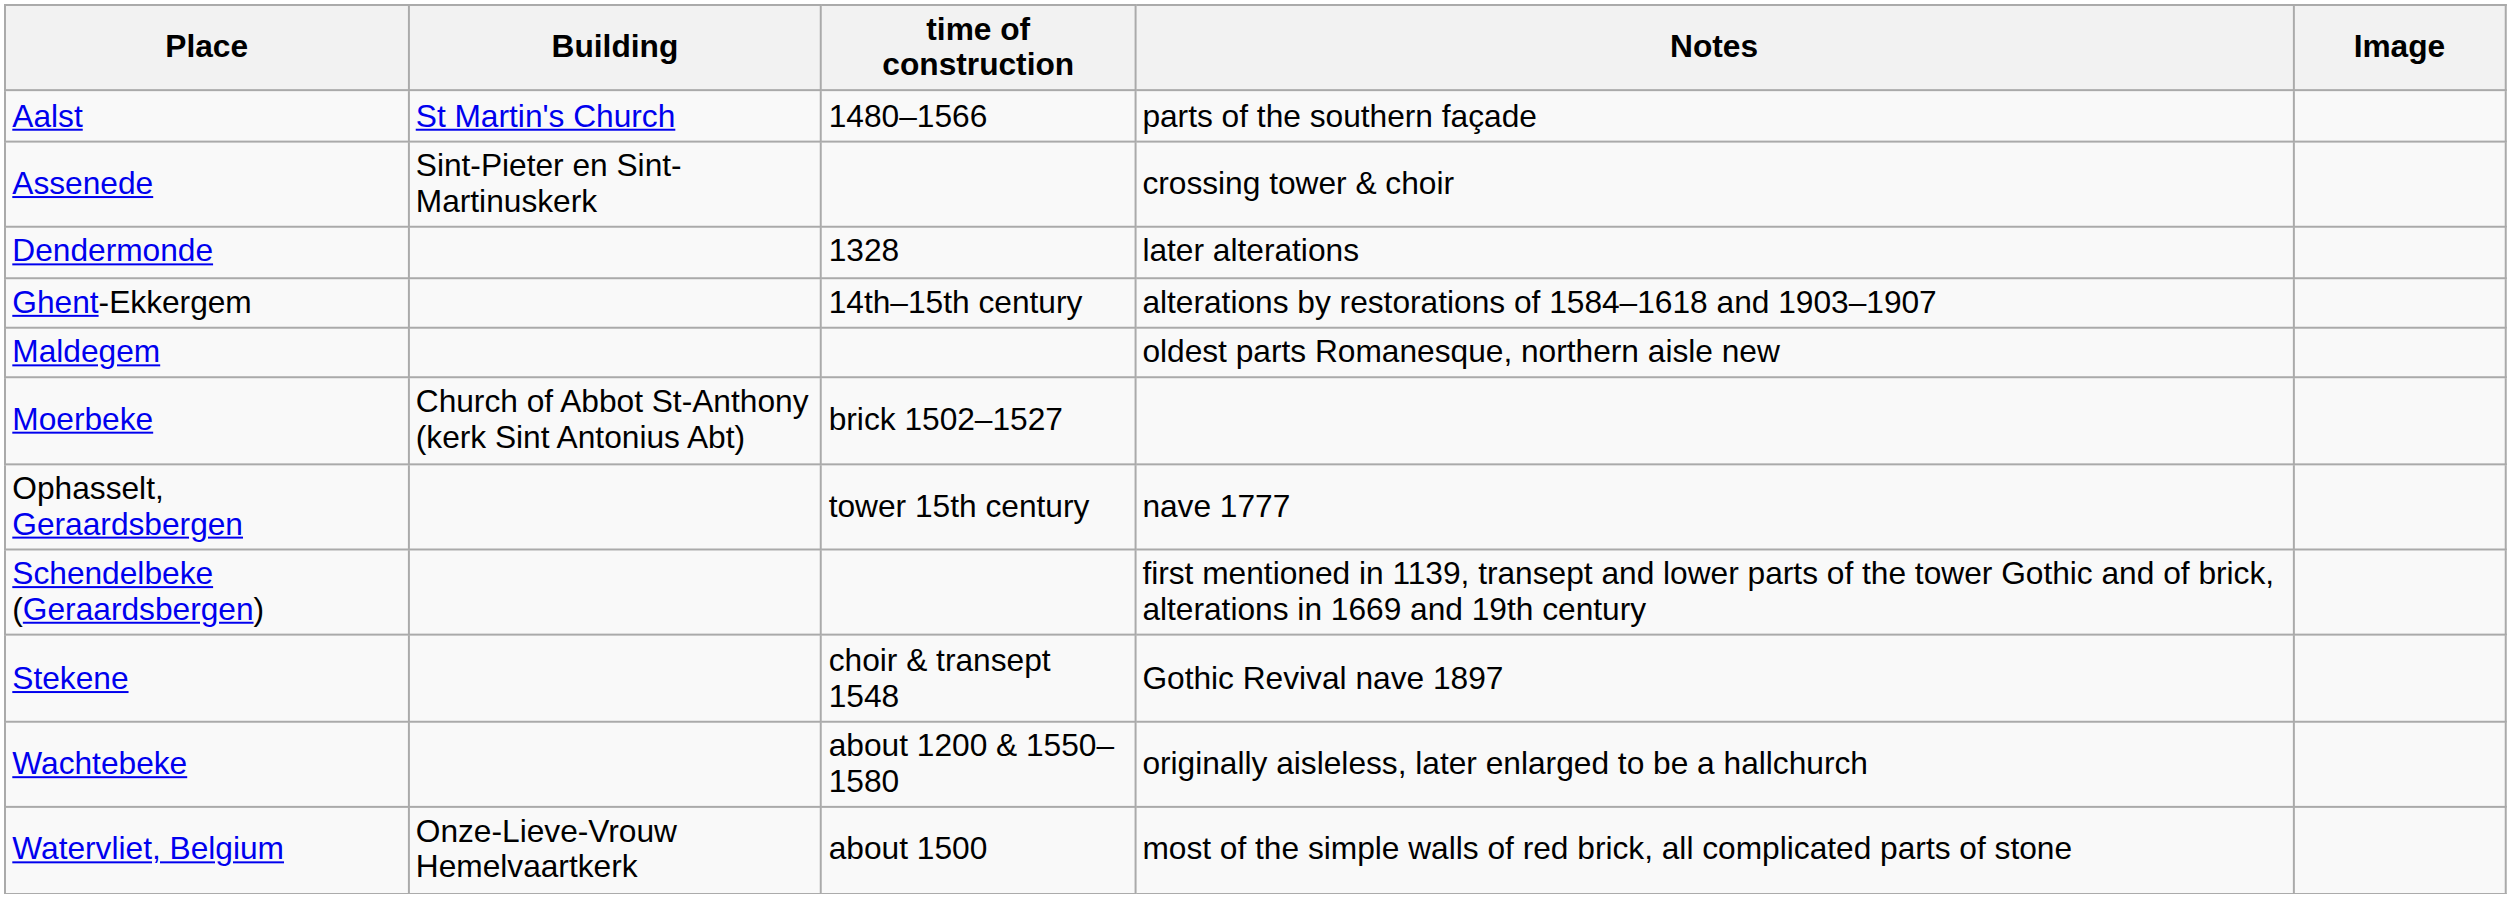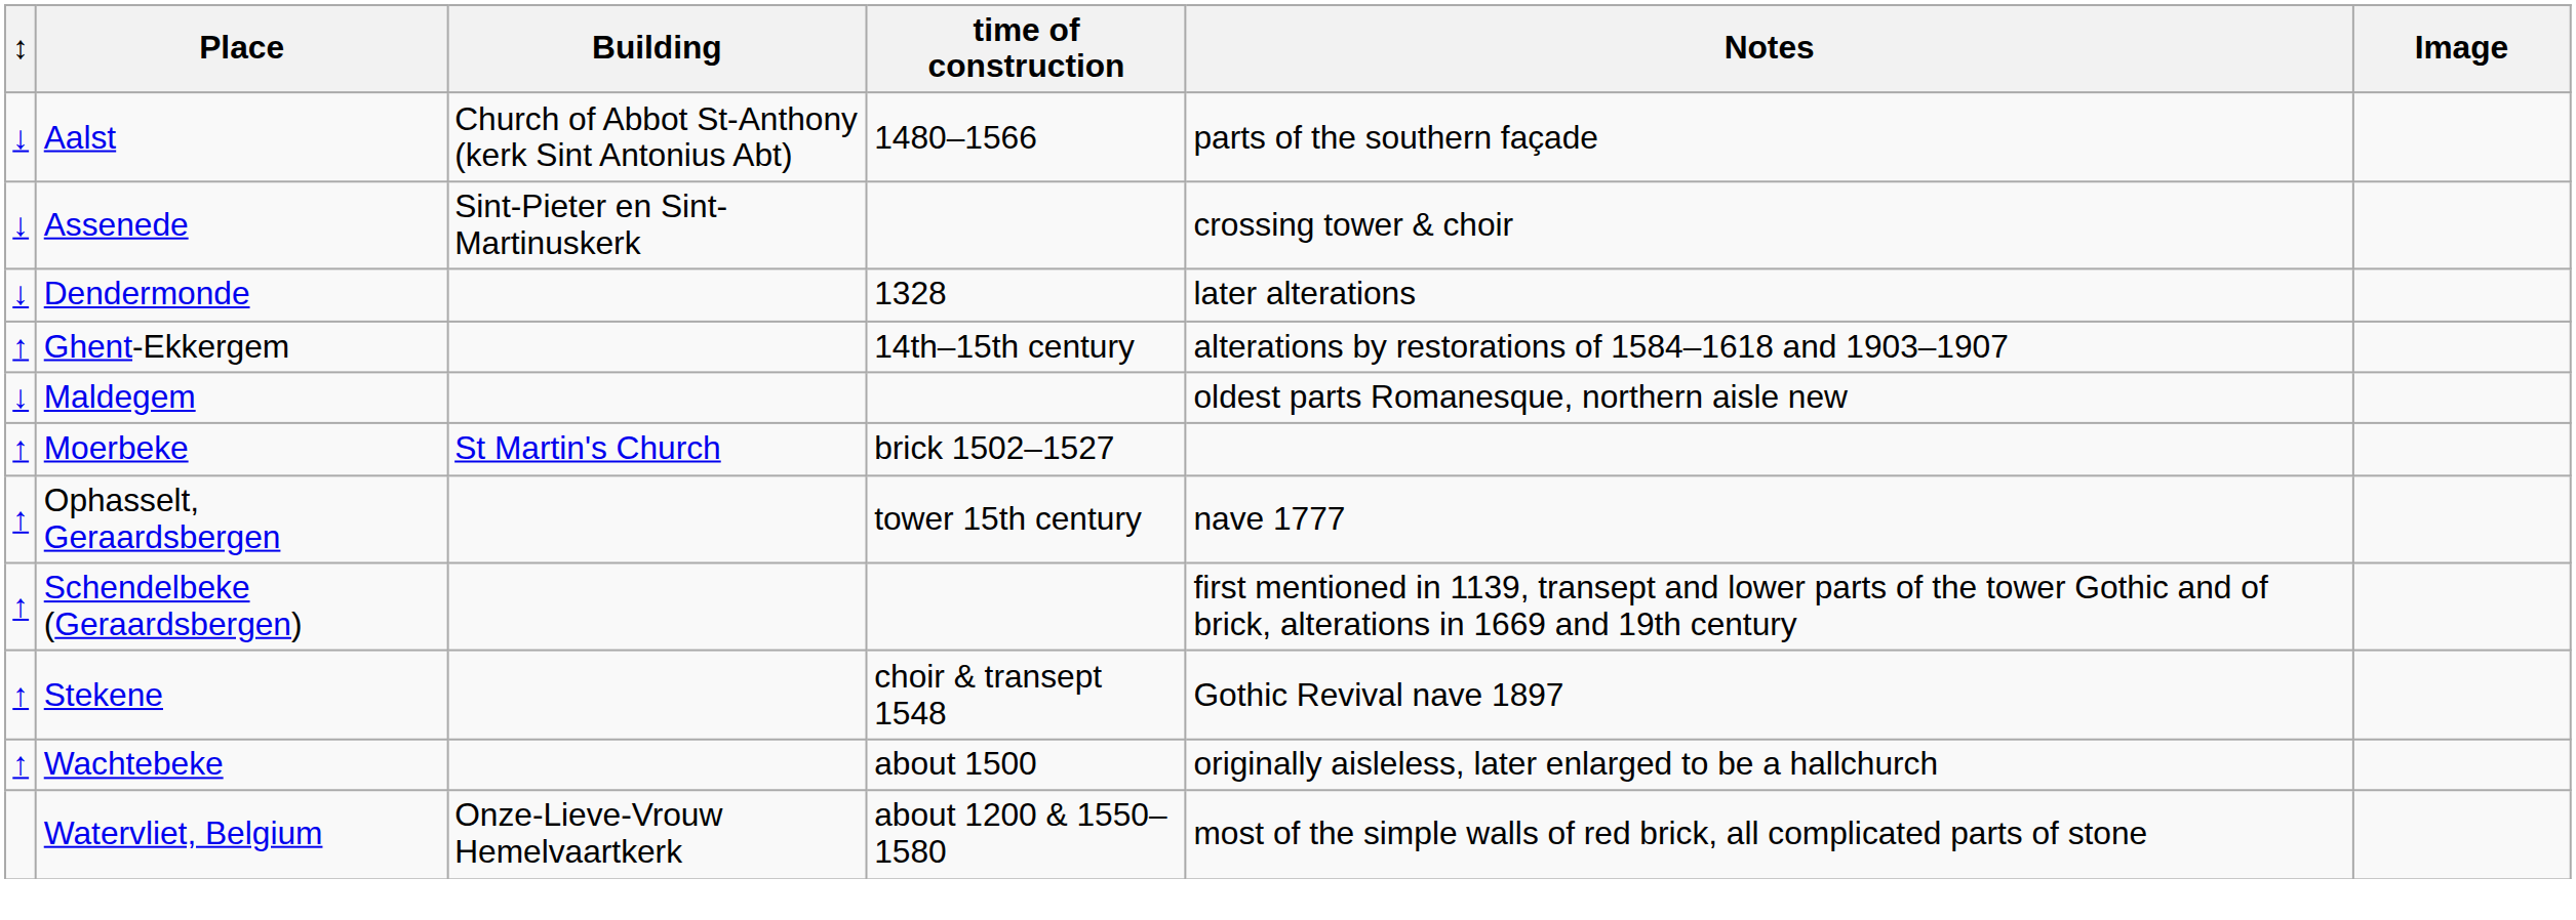 <table class="wikitable"  style="border:2px; width:100%;">
 <tr>
+<th>↕</th>
 <th>Place</th>
 <th>Building</th>
 <th>time of construction</th>
 <th>Notes</th>
 <th style="width:100px;">Image</th>
 </tr>
 <tr>
+<td><a href='#'>↓</a></td>
 <td><a href='#'>Aalst</a></td>
-<td><a href='#'>St Martin's Church</a></td>
+<td>Church of Abbot St-Anthony<br>(kerk Sint Antonius Abt)</td>
 <td>1480–1566</td>
 <td>parts of the southern façade</td>
 <td></td>
 </tr>
 <tr>
+<td><a href='#'>↓</a></td>
 <td><a href='#'>Assenede</a></td>
 <td>Sint-Pieter en Sint-Martinuskerk</td>
 <td></td>
 <td>crossing tower & choir</td>
 <td width=100></td>
 </tr>
 <tr>
+<td><a href='#'>↓</a></td>
 <td><a href='#'>Dendermonde</a></td>
 <td></td>
 <td>1328</td>
 <td>later alterations</td>
 <td></td>
 </tr>
 <tr>
+<td><a href='#'>↑</a></td>
 <td><a href='#'>Ghent</a>-Ekkergem</td>
 <td></td>
 <td>14th–15th century</td>
 <td>alterations by restorations of 1584–1618 and 1903–1907</td>
 <td></td>
 </tr>
 <tr>
+<td><a href='#'>↓</a></td>
 <td><a href='#'>Maldegem</a></td>
 <td></td>
 <td></td>
 <td>oldest parts Romanesque, northern aisle new</td>
 <td></td>
 </tr>
 <tr>
+<td><a href='#'>↑</a></td>
 <td><a href='#'>Moerbeke</a></td>
-<td>Church of Abbot St-Anthony<br>(kerk Sint Antonius Abt)</td>
+<td><a href='#'>St Martin's Church</a></td>
 <td>brick 1502–1527</td>
 <td></td>
 <td></td>
 </tr>
 <tr>
+<td><a href='#'>↑</a></td>
 <td>Ophasselt,<br><a href='#'>Geraardsbergen</a></td>
 <td></td>
 <td>tower 15th century</td>
 <td>nave 1777</td>
 <td></td>
 </tr>
 <tr>
+<td><a href='#'>↑</a></td>
 <td><a href='#'>Schendelbeke</a> (<a href='#'>Geraardsbergen</a>)</td>
 <td></td>
 <td></td>
 <td>first mentioned in 1139, transept and lower parts of the tower Gothic and of brick, alterations in 1669 and 19th century</td>
 <td></td>
 </tr>
 <tr>
+<td><a href='#'>↑</a></td>
 <td><a href='#'>Stekene</a></td>
 <td></td>
 <td>choir & transept 1548</td>
 <td>Gothic Revival nave 1897</td>
 <td></td>
 </tr>
 <tr>
+<td><a href='#'>↑</a></td>
 <td><a href='#'>Wachtebeke</a></td>
 <td></td>
-<td>about 1200 & 1550–1580</td>
+<td>about 1500</td>
 <td>originally aisleless, later enlarged to be a hallchurch</td>
 <td></td>
 </tr>
 <tr>
+<td></td>
 <td><a href='#'>Watervliet, Belgium</a></td>
 <td>Onze-Lieve-Vrouw Hemelvaartkerk</td>
-<td>about 1500</td>
+<td>about 1200 & 1550–1580</td>
 <td>most of the simple walls of red brick, all complicated parts of stone</td>
 <td></td>
 </tr>
 </table>
